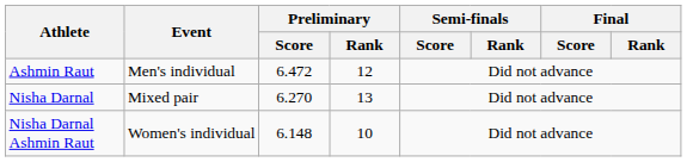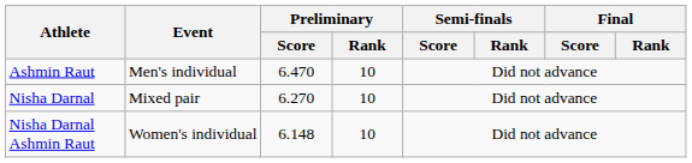 <table class="wikitable" style="font-size:90%; text-align:center">
 <tr>
 <th rowspan="2" width="100">Athlete</th>
 <th rowspan="2">Event</th>
 <th colspan="2" width="120">Preliminary</th>
 <th colspan="2" width="120">Semi-finals</th>
 <th colspan="2" width="120">Final</th>
 </tr>
 <tr>
 <th>Score</th>
 <th>Rank</th>
 <th>Score</th>
 <th>Rank</th>
 <th>Score</th>
 <th>Rank</th>
 </tr>
 <tr>
 <td align="left"><a href='#'>Ashmin Raut</a></td>
 <td align="left">Men's individual</td>
-<td>6.472</td>
-<td>12</td>
+<td>6.470</td>
+<td>10</td>
 <td colspan=4>Did not advance</td>
 </tr>
 <tr>
 <td align="left"><a href='#'>Nisha Darnal</a></td>
 <td align="left">Mixed pair</td>
 <td>6.270</td>
-<td>13</td>
+<td>10</td>
 <td colspan=4>Did not advance</td>
 </tr>
 <tr>
 <td align="left"><a href='#'>Nisha Darnal</a><br> <a href='#'>Ashmin Raut</a></td>
 <td align="left">Women's individual</td>
 <td>6.148</td>
 <td>10</td>
 <td colspan=4>Did not advance</td>
 </tr>
 </table>
